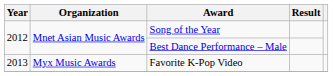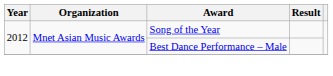 <table class="sortable wikitable">
 <tr>
 <th scope="col">Year</th>
 <th scope="col">Organization</th>
 <th scope="col">Award</th>
 <th scope="col">Result</th>
 <th class="unsortable"></th>
 </tr>
 <tr>
 <td rowspan="2">2012</td>
 <td rowspan="2"><a href='#'>Mnet Asian Music Awards</a></td>
 <td><a href='#'>Song of the Year</a></td>
 <td></td>
 <td align="center" rowspan="2"></td>
 </tr>
 <tr>
 <td><a href='#'>Best Dance Performance – Male</a></td>
 <td></td>
 </tr>
 <tr>
-<td>2013</td>
-<td><a href='#'>Myx Music Awards</a></td>
-<td>Favorite K-Pop Video</td>
-<td></td>
-<td align="center"></td>
-</tr>
-<tr>
 </tr>
 </table>
